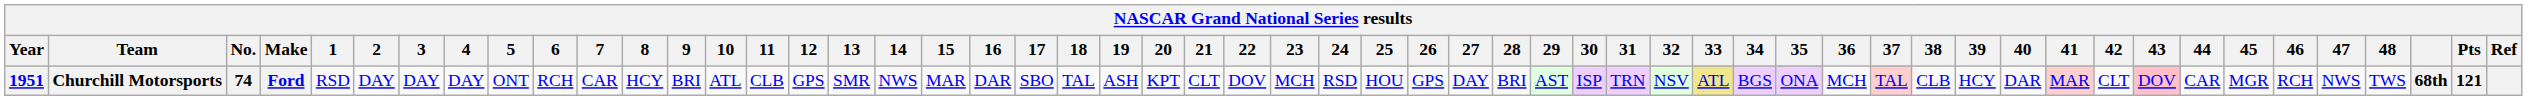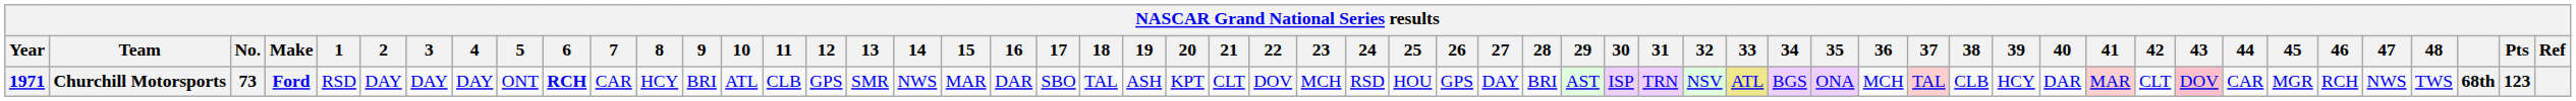 <table class="wikitable" style="text-align:center; font-size:75%">
 <tr>
 <th colspan="68"><a href='#'>NASCAR Grand National Series</a> results</th>
 </tr>
 <tr>
 <th>Year</th>
 <th>Team</th>
 <th>No.</th>
 <th>Make</th>
 <th>1</th>
 <th>2</th>
 <th>3</th>
 <th>4</th>
 <th>5</th>
 <th>6</th>
 <th>7</th>
 <th>8</th>
 <th>9</th>
 <th>10</th>
 <th>11</th>
 <th>12</th>
 <th>13</th>
 <th>14</th>
 <th>15</th>
 <th>16</th>
 <th>17</th>
 <th>18</th>
 <th>19</th>
 <th>20</th>
 <th>21</th>
 <th>22</th>
 <th>23</th>
 <th>24</th>
 <th>25</th>
 <th>26</th>
 <th>27</th>
 <th>28</th>
 <th>29</th>
 <th>30</th>
 <th>31</th>
 <th>32</th>
 <th>33</th>
 <th>34</th>
 <th>35</th>
 <th>36</th>
 <th>37</th>
 <th>38</th>
 <th>39</th>
 <th>40</th>
 <th>41</th>
 <th>42</th>
 <th>43</th>
 <th>44</th>
 <th>45</th>
 <th>46</th>
 <th>47</th>
 <th>48</th>
 <th></th>
 <th>Pts</th>
 <th>Ref</th>
 </tr>
 <tr>
-<th><a href='#'>1951</a></th>
+<th><a href='#'>1971</a></th>
 <th>Churchill Motorsports</th>
-<th>74</th>
+<th>73</th>
 <th><a href='#'>Ford</a></th>
 <td><a href='#'>RSD</a></td>
 <td><a href='#'>DAY</a></td>
 <td><a href='#'>DAY</a></td>
 <td><a href='#'>DAY</a></td>
 <td><a href='#'>ONT</a></td>
-<td><a href='#'>RCH</a></td>
+<td><strong><a href='#'>RCH</a></strong></td>
 <td><a href='#'>CAR</a></td>
 <td><a href='#'>HCY</a></td>
 <td><a href='#'>BRI</a></td>
 <td><a href='#'>ATL</a></td>
 <td><a href='#'>CLB</a></td>
 <td><a href='#'>GPS</a></td>
 <td><a href='#'>SMR</a></td>
 <td><a href='#'>NWS</a></td>
 <td><a href='#'>MAR</a></td>
 <td><a href='#'>DAR</a></td>
 <td><a href='#'>SBO</a></td>
 <td><a href='#'>TAL</a></td>
 <td><a href='#'>ASH</a></td>
 <td><a href='#'>KPT</a></td>
 <td><a href='#'>CLT</a></td>
 <td><a href='#'>DOV</a></td>
 <td><a href='#'>MCH</a></td>
 <td><a href='#'>RSD</a></td>
 <td><a href='#'>HOU</a></td>
 <td><a href='#'>GPS</a></td>
 <td><a href='#'>DAY</a></td>
 <td><a href='#'>BRI</a></td>
 <td style="background:#DFFFDF;"><a href='#'>AST</a><br></td>
 <td style="background:#EFCFFF;"><a href='#'>ISP</a><br></td>
 <td style="background:#EFCFFF;"><a href='#'>TRN</a><br></td>
 <td style="background:#DFFFDF;"><a href='#'>NSV</a><br></td>
 <td style="background: khaki;"><a href='#'>ATL</a></td>
 <td style="background:#EFCFFF;"><a href='#'>BGS</a><br></td>
 <td style="background:#EFCFFF;"><a href='#'>ONA</a><br></td>
 <td><a href='#'>MCH</a></td>
 <td style="background:#FFCFCF;"><a href='#'>TAL</a><br></td>
 <td><a href='#'>CLB</a></td>
 <td><a href='#'>HCY</a></td>
 <td><a href='#'>DAR</a></td>
 <td style="background:#FFCFCF;"><a href='#'>MAR</a><br></td>
 <td><a href='#'>CLT</a></td>
 <td style="background: pink;"><a href='#'>DOV</a></td>
 <td><a href='#'>CAR</a></td>
 <td><a href='#'>MGR</a></td>
 <td><a href='#'>RCH</a></td>
 <td><a href='#'>NWS</a></td>
 <td><a href='#'>TWS</a></td>
 <th>68th</th>
-<th>121</th>
+<th>123</th>
 <th></th>
 </tr>
 </table>
